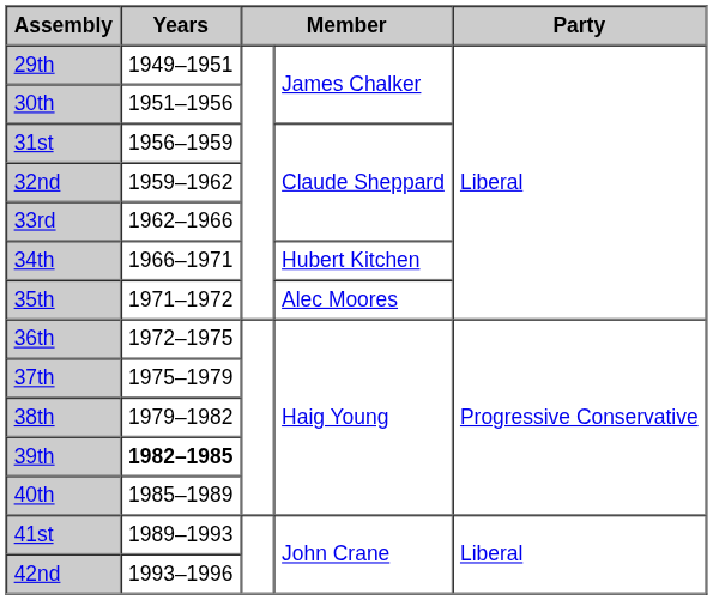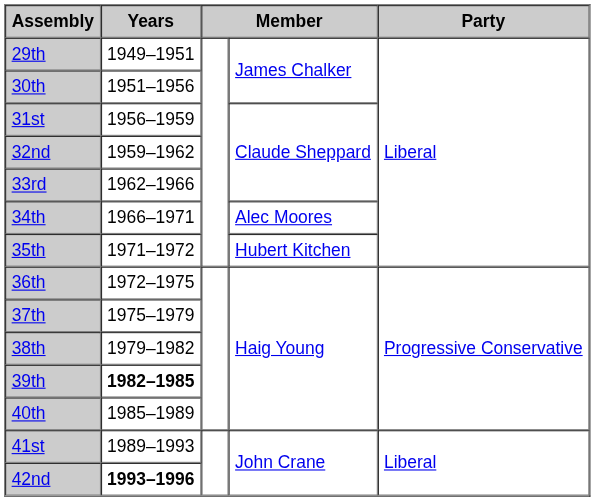 <table border=1 cellpadding=5 cellspacing=0>
 <tr bgcolor="CCCCCC">
 <th>Assembly</th>
 <th>Years</th>
 <th colspan="2">Member</th>
 <th>Party</th>
 </tr>
 <tr>
 <td bgcolor="CCCCCC"><a href='#'>29th</a></td>
 <td>1949–1951</td>
 <td rowspan=7 >   </td>
 <td rowspan=2><a href='#'>James Chalker</a></td>
 <td rowspan=7><a href='#'>Liberal</a></td>
 </tr>
 <tr>
 <td bgcolor="CCCCCC"><a href='#'>30th</a></td>
 <td>1951–1956</td>
 </tr>
 <tr>
 <td bgcolor="CCCCCC"><a href='#'>31st</a></td>
 <td>1956–1959</td>
 <td rowspan=3><a href='#'>Claude Sheppard</a></td>
 </tr>
 <tr>
 <td bgcolor="CCCCCC"><a href='#'>32nd</a></td>
 <td>1959–1962</td>
 </tr>
 <tr>
 <td bgcolor="CCCCCC"><a href='#'>33rd</a></td>
 <td>1962–1966</td>
 </tr>
 <tr>
 <td bgcolor="CCCCCC"><a href='#'>34th</a></td>
 <td>1966–1971</td>
-<td><a href='#'>Hubert Kitchen</a></td>
+<td><a href='#'>Alec Moores</a></td>
 </tr>
 <tr>
 <td bgcolor="CCCCCC"><a href='#'>35th</a></td>
 <td>1971–1972</td>
-<td><a href='#'>Alec Moores</a></td>
+<td><a href='#'>Hubert Kitchen</a></td>
 </tr>
 <tr>
 <td bgcolor="CCCCCC"><a href='#'>36th</a></td>
 <td>1972–1975</td>
 <td rowspan=5 >   </td>
 <td rowspan=5><a href='#'>Haig Young</a></td>
 <td rowspan=5><a href='#'>Progressive Conservative</a></td>
 </tr>
 <tr>
 <td bgcolor="CCCCCC"><a href='#'>37th</a></td>
 <td>1975–1979</td>
 </tr>
 <tr>
 <td bgcolor="CCCCCC"><a href='#'>38th</a></td>
 <td>1979–1982</td>
 </tr>
 <tr>
 <td bgcolor="CCCCCC"><a href='#'>39th</a></td>
 <td><strong>1982–1985</strong></td>
 </tr>
 <tr>
 <td bgcolor="CCCCCC"><a href='#'>40th</a></td>
 <td>1985–1989</td>
 </tr>
 <tr>
 <td bgcolor="CCCCCC"><a href='#'>41st</a></td>
 <td>1989–1993</td>
 <td rowspan=2 >   </td>
 <td rowspan=2><a href='#'>John Crane</a></td>
 <td rowspan=2><a href='#'>Liberal</a></td>
 </tr>
 <tr>
 <td bgcolor="CCCCCC"><a href='#'>42nd</a></td>
-<td>1993–1996</td>
+<td><strong>1993–1996</strong></td>
 </tr>
 <tr>
 </tr>
 </table>
